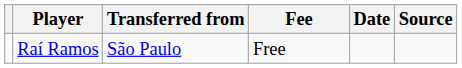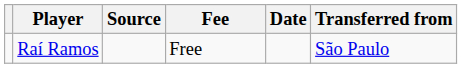 <table class="wikitable plainrowheaders sortable">
 <tr>
 <th></th>
 <th scope="col">Player</th>
-<th>Transferred from</th>
+<th scope="col">Source</th>
 <th style="width: 80px;">Fee</th>
 <th scope="col">Date</th>
-<th scope="col">Source</th>
+<th>Transferred from</th>
 </tr>
 <tr>
 <td align="center"></td>
 <td> <a href='#'>Raí Ramos</a></td>
-<td> <a href='#'>São Paulo</a></td>
+<td></td>
 <td>Free</td>
 <td></td>
-<td></td>
+<td> <a href='#'>São Paulo</a></td>
 </tr>
 </table>
